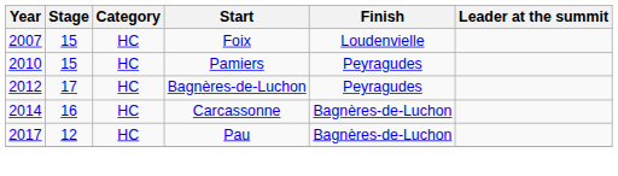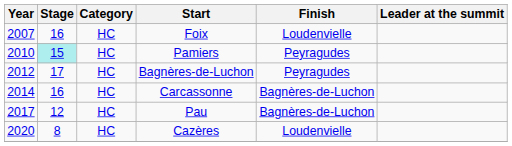 <table class="wikitable" style="text-align: center;">
 <tr>
 <th>Year</th>
 <th>Stage</th>
 <th>Category</th>
 <th>Start</th>
 <th>Finish</th>
 <th>Leader at the summit</th>
 </tr>
 <tr>
 <td><a href='#'>2007</a></td>
-<td><a href='#'>15</a></td>
+<td><a href='#'>16</a></td>
 <td><a href='#'>HC</a></td>
 <td><a href='#'>Foix</a></td>
 <td><a href='#'>Loudenvielle</a></td>
 <td></td>
 </tr>
 <tr>
 <td><a href='#'>2010</a></td>
-<td><a href='#'>15</a></td>
+<td style="background: paleturquoise;"><a href='#'>15</a></td>
 <td><a href='#'>HC</a></td>
 <td><a href='#'>Pamiers</a></td>
 <td><a href='#'>Peyragudes</a></td>
 <td></td>
 </tr>
 <tr>
 <td><a href='#'>2012</a></td>
 <td><a href='#'>17</a></td>
 <td><a href='#'>HC</a></td>
 <td><a href='#'>Bagnères-de-Luchon</a></td>
 <td><a href='#'>Peyragudes</a></td>
 <td></td>
 </tr>
 <tr>
 <td><a href='#'>2014</a></td>
 <td><a href='#'>16</a></td>
 <td><a href='#'>HC</a></td>
 <td><a href='#'>Carcassonne</a></td>
 <td><a href='#'>Bagnères-de-Luchon</a></td>
 <td></td>
 </tr>
 <tr>
 <td><a href='#'>2017</a></td>
 <td><a href='#'>12</a></td>
 <td><a href='#'>HC</a></td>
 <td><a href='#'>Pau</a></td>
 <td><a href='#'>Bagnères-de-Luchon</a></td>
 <td></td>
 </tr>
 <tr>
+<td><a href='#'>2020</a></td>
+<td><a href='#'>8</a></td>
+<td><a href='#'>HC</a></td>
+<td><a href='#'>Cazères</a></td>
+<td><a href='#'>Loudenvielle</a></td>
+<td></td>
+</tr>
+<tr>
 </tr>
 </table>
